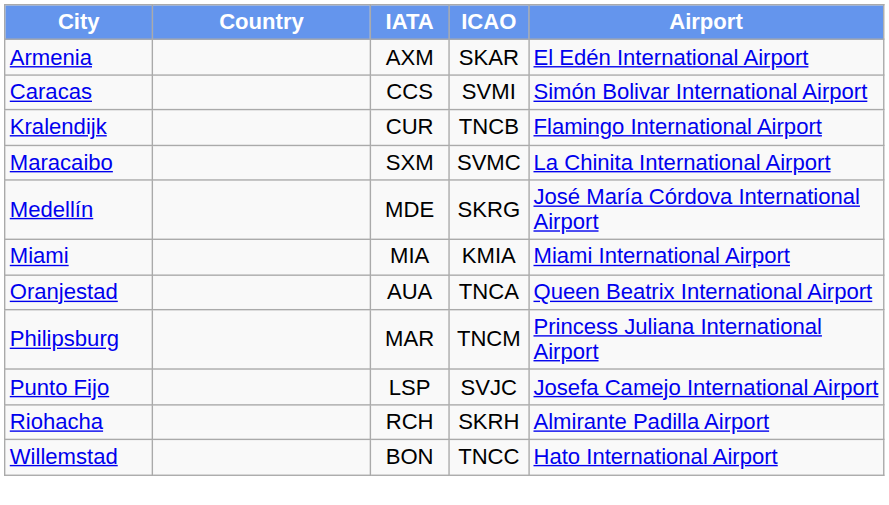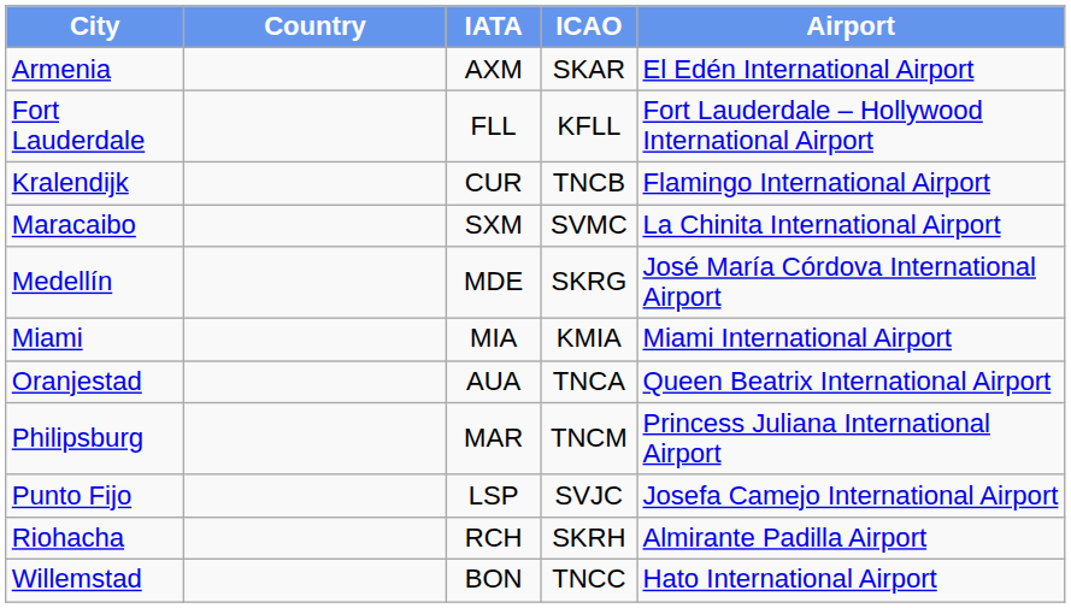 <table class="sortable wikitable toccolours">
 <tr>
 <th style="background-color:#6495ED;color: white" width=100px>City</th>
 <th style="background-color:#6495ED;color: white" width=150px>Country</th>
 <th style="background-color:#6495ED;color: white" width=50px>IATA</th>
 <th style="background-color:#6495ED;color: white" width=50px>ICAO</th>
 <th style="background-color:#6495ED;color: white" width=250px>Airport</th>
 </tr>
 <tr>
 <td><a href='#'>Armenia</a></td>
 <td></td>
 <td align=center>AXM</td>
 <td align=center>SKAR</td>
 <td><a href='#'>El Edén International Airport</a></td>
 </tr>
 <tr>
-<td><a href='#'>Caracas</a></td>
+<td><a href='#'>Fort Lauderdale</a></td>
 <td></td>
-<td align=center>CCS</td>
-<td align=center>SVMI</td>
-<td><a href='#'>Simón Bolivar International Airport</a></td>
+<td align=center>FLL</td>
+<td align=center>KFLL</td>
+<td><a href='#'>Fort Lauderdale – Hollywood International Airport</a></td>
 </tr>
 <tr>
 <td><a href='#'>Kralendijk</a></td>
 <td></td>
 <td align=center>CUR</td>
 <td align=center>TNCB</td>
 <td><a href='#'>Flamingo International Airport</a></td>
 </tr>
 <tr>
 <td><a href='#'>Maracaibo</a></td>
 <td></td>
 <td align=center>SXM</td>
 <td align=center>SVMC</td>
 <td><a href='#'>La Chinita International Airport</a></td>
 </tr>
 <tr>
 <td><a href='#'>Medellín</a></td>
 <td></td>
 <td align=center>MDE</td>
 <td align=center>SKRG</td>
 <td><a href='#'>José María Córdova International Airport</a></td>
 </tr>
 <tr>
 <td><a href='#'>Miami</a></td>
 <td></td>
 <td align=center>MIA</td>
 <td align=center>KMIA</td>
 <td><a href='#'>Miami International Airport</a></td>
 </tr>
 <tr>
 <td><a href='#'>Oranjestad</a></td>
 <td></td>
 <td align=center>AUA</td>
 <td align=center>TNCA</td>
 <td><a href='#'>Queen Beatrix International Airport</a></td>
 </tr>
 <tr>
 <td><a href='#'>Philipsburg</a></td>
 <td></td>
 <td align=center>MAR</td>
 <td align=center>TNCM</td>
 <td><a href='#'>Princess Juliana International Airport</a></td>
 </tr>
 <tr>
 <td><a href='#'>Punto Fijo</a></td>
 <td></td>
 <td align=center>LSP</td>
 <td align=center>SVJC</td>
 <td><a href='#'>Josefa Camejo International Airport</a></td>
 </tr>
 <tr>
 <td><a href='#'>Riohacha</a></td>
 <td></td>
 <td align=center>RCH</td>
 <td align=center>SKRH</td>
 <td><a href='#'>Almirante Padilla Airport</a></td>
 </tr>
 <tr>
 <td><a href='#'>Willemstad</a></td>
 <td></td>
 <td align=center>BON</td>
 <td align=center>TNCC</td>
 <td><a href='#'>Hato International Airport</a></td>
 </tr>
 </table>
